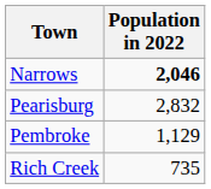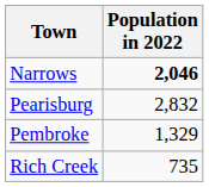 <table class="wikitable sortable">
 <tr>
 <th>Town</th>
 <th>Population<br>in 2022</th>
 </tr>
 <tr>
 <td><a href='#'>Narrows</a></td>
 <td style=text-align:right><strong>2,046</strong></td>
 </tr>
 <tr>
 <td><a href='#'>Pearisburg</a></td>
 <td style=text-align:right>2,832</td>
 </tr>
 <tr>
 <td><a href='#'>Pembroke</a></td>
-<td style=text-align:right>1,129</td>
+<td style=text-align:right>1,329</td>
 </tr>
 <tr>
 <td><a href='#'>Rich Creek</a></td>
 <td style=text-align:right>735</td>
 </tr>
 </table>
